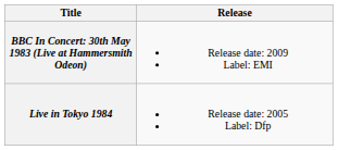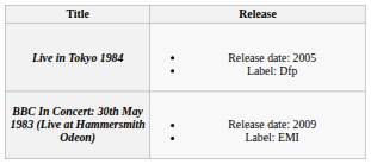 <table class="wikitable plainrowheaders" style="text-align:center;">
 <tr>
 <th style="width:12em;">Title</th>
 <th style="width:18em;">Release</th>
 </tr>
 <tr>
+<th scope="row"><em>Live in Tokyo 1984</em></th>
+<td><br><ul><li>Release date: 2005</li><li>Label: Dfp</li></ul></td>
+</tr>
+<tr>
 <th scope="row"><em>BBC In Concert: 30th May 1983 (Live at Hammersmith Odeon)</em></th>
 <td><br><ul><li>Release date: 2009</li><li>Label: EMI</li></ul></td>
 </tr>
-<tr>
-<th scope="row"><em>Live in Tokyo 1984</em></th>
-<td><br><ul><li>Release date: 2005</li><li>Label: Dfp</li></ul></td>
-</tr>
 </table>
